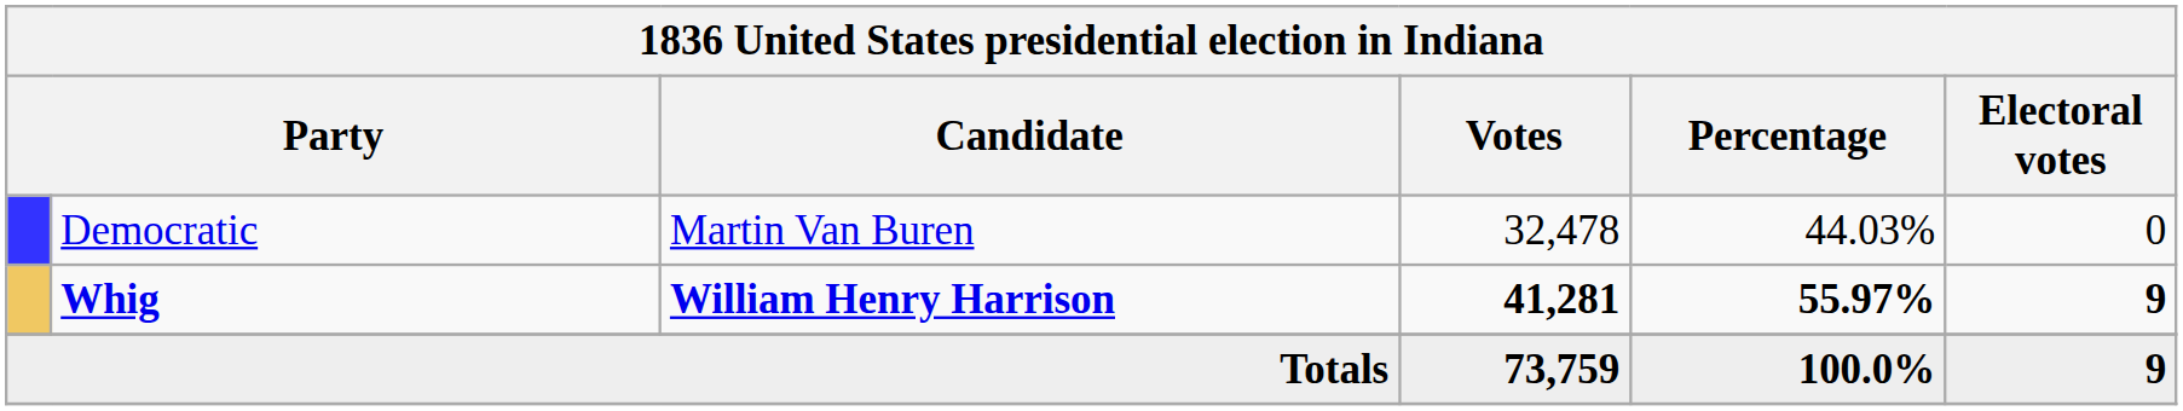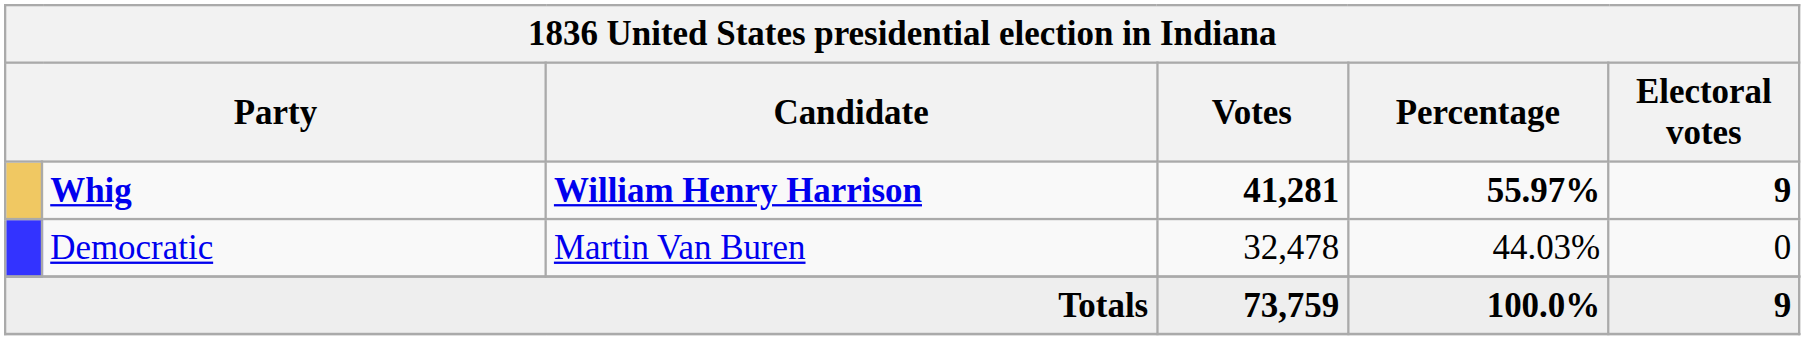 <table class="wikitable" style="font-size: 95%;">
 <tr>
 <th colspan="6">1836 United States presidential election in Indiana</th>
 </tr>
 <tr>
 <th colspan="2" style="width: 15em">Party</th>
 <th style="width: 17em">Candidate</th>
 <th style="width: 5em">Votes</th>
 <th style="width: 7em">Percentage</th>
 <th style="width: 5em">Electoral votes</th>
 </tr>
 <tr>
+<th style="background-color:#F0C862; width: 3px"></th>
+<td style="width: 130px"><strong><a href='#'>Whig</a></strong></td>
+<td><strong><a href='#'>William Henry Harrison</a></strong></td>
+<td align="right"><strong>41,281</strong></td>
+<td align="right"><strong>55.97%</strong></td>
+<td align="right"><strong>9</strong></td>
+</tr>
+<tr>
 <th style="background-color:#3333FF; width: 3px"></th>
 <td style="width: 130px"><a href='#'>Democratic</a></td>
 <td><a href='#'>Martin Van Buren</a></td>
 <td align="right">32,478</td>
 <td align="right">44.03%</td>
 <td align="right">0</td>
-</tr>
-<tr>
-<th style="background-color:#F0C862; width: 3px"></th>
-<td style="width: 130px"><strong><a href='#'>Whig</a></strong></td>
-<td><strong><a href='#'>William Henry Harrison</a></strong></td>
-<td align="right"><strong>41,281</strong></td>
-<td align="right"><strong>55.97%</strong></td>
-<td align="right"><strong>9</strong></td>
 </tr>
 <tr>
 </tr>
 <tr bgcolor="#EEEEEE">
 <td colspan="3" align="right"><strong>Totals</strong></td>
 <td align="right"><strong>73,759</strong></td>
 <td align="right"><strong>100.0%</strong></td>
 <td align="right"><strong>9</strong></td>
 </tr>
 <tr>
 </tr>
 </table>
